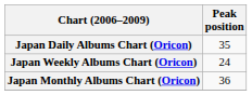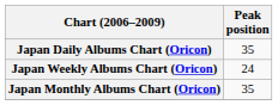 <table class="wikitable sortable plainrowheaders">
 <tr>
 <th>Chart (2006–2009)</th>
 <th>Peak<br>position</th>
 </tr>
 <tr>
 <th scope="row">Japan Daily Albums Chart (<a href='#'>Oricon</a>)</th>
 <td align="center">35</td>
 </tr>
 <tr>
 <th scope="row">Japan Weekly Albums Chart (<a href='#'>Oricon</a>)</th>
 <td align="center">24</td>
 </tr>
 <tr>
 <th scope="row">Japan Monthly Albums Chart (<a href='#'>Oricon</a>)</th>
-<td align="center">36</td>
+<td align="center">35</td>
 </tr>
 <tr>
 </tr>
 </table>
